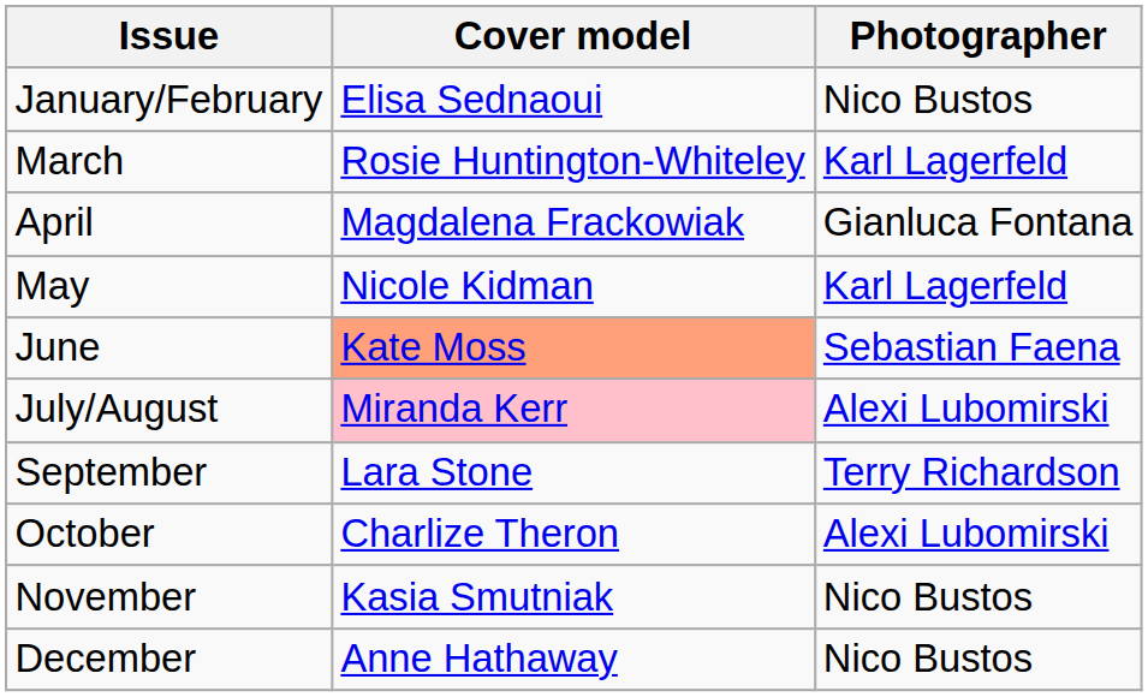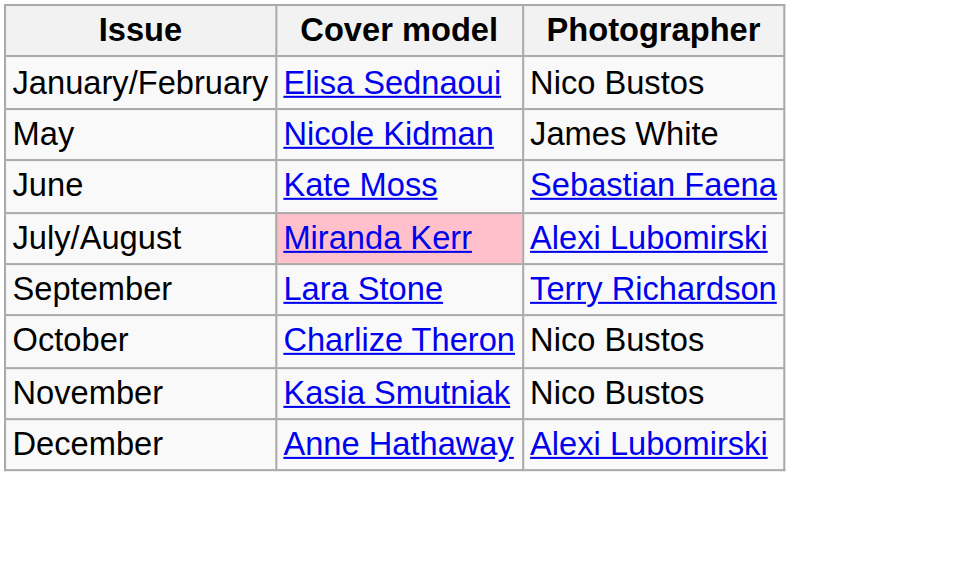 <table class="sortable wikitable">
 <tr>
 <th>Issue</th>
 <th>Cover model</th>
 <th>Photographer</th>
 </tr>
 <tr>
 <td>January/February</td>
 <td><a href='#'>Elisa Sednaoui</a></td>
 <td>Nico Bustos</td>
 </tr>
 <tr>
-<td>March</td>
-<td><a href='#'>Rosie Huntington-Whiteley</a></td>
-<td><a href='#'>Karl Lagerfeld</a></td>
-</tr>
-<tr>
-<td>April</td>
-<td><a href='#'>Magdalena Frackowiak</a></td>
-<td>Gianluca Fontana</td>
-</tr>
-<tr>
 <td>May</td>
 <td><a href='#'>Nicole Kidman</a></td>
-<td><a href='#'>Karl Lagerfeld</a></td>
+<td>James White</td>
 </tr>
 <tr>
 <td>June</td>
-<td style="background: lightsalmon;"><a href='#'>Kate Moss</a></td>
+<td><a href='#'>Kate Moss</a></td>
 <td><a href='#'>Sebastian Faena</a></td>
 </tr>
 <tr>
 <td>July/August</td>
 <td style="background: pink;"><a href='#'>Miranda Kerr</a></td>
 <td><a href='#'>Alexi Lubomirski</a></td>
 </tr>
 <tr>
 <td>September</td>
 <td><a href='#'>Lara Stone</a></td>
 <td><a href='#'>Terry Richardson</a></td>
 </tr>
 <tr>
 <td>October</td>
 <td><a href='#'>Charlize Theron</a></td>
-<td><a href='#'>Alexi Lubomirski</a></td>
+<td>Nico Bustos</td>
 </tr>
 <tr>
 <td>November</td>
 <td><a href='#'>Kasia Smutniak</a></td>
 <td>Nico Bustos</td>
 </tr>
 <tr>
 <td>December</td>
 <td><a href='#'>Anne Hathaway</a></td>
-<td>Nico Bustos</td>
+<td><a href='#'>Alexi Lubomirski</a></td>
 </tr>
 </table>
